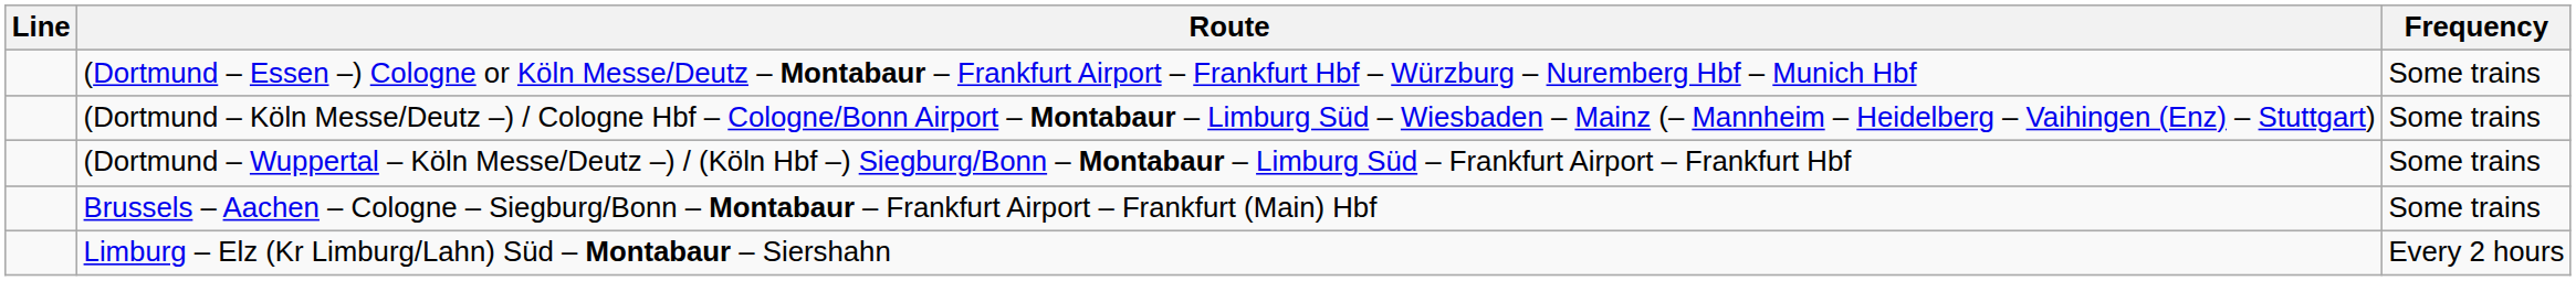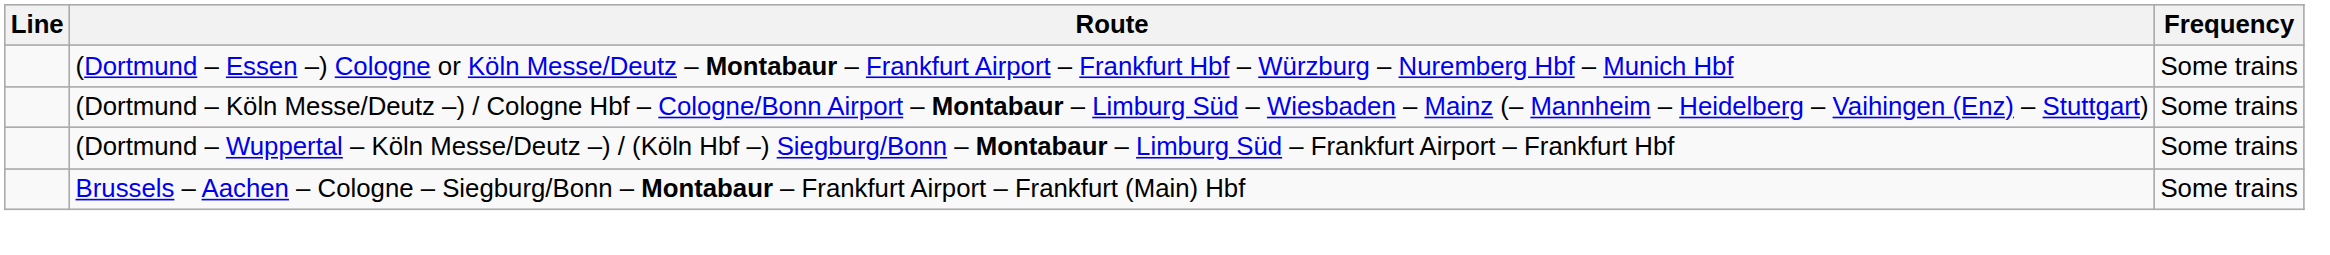 <table class="wikitable">
 <tr>
 <th>Line</th>
 <th>Route</th>
 <th>Frequency</th>
 </tr>
 <tr>
 <td></td>
 <td>(<a href='#'>Dortmund</a> – <a href='#'>Essen</a> –) <a href='#'>Cologne</a> or <a href='#'>Köln Messe/Deutz</a> – <strong>Montabaur</strong> – <a href='#'>Frankfurt Airport</a> – <a href='#'>Frankfurt Hbf</a> – <a href='#'>Würzburg</a> – <a href='#'>Nuremberg Hbf</a> – <a href='#'>Munich Hbf</a></td>
 <td>Some trains</td>
 </tr>
 <tr>
 <td></td>
 <td>(Dortmund – Köln Messe/Deutz –) / Cologne Hbf – <a href='#'>Cologne/Bonn Airport</a> – <strong>Montabaur</strong> – <a href='#'>Limburg Süd</a> – <a href='#'>Wiesbaden</a> – <a href='#'>Mainz</a> (– <a href='#'>Mannheim</a> – <a href='#'>Heidelberg</a> – <a href='#'>Vaihingen (Enz)</a> – <a href='#'>Stuttgart</a>)</td>
 <td>Some trains</td>
 </tr>
 <tr>
 <td></td>
 <td>(Dortmund – <a href='#'>Wuppertal</a> – Köln Messe/Deutz –) / (Köln Hbf –) <a href='#'>Siegburg/Bonn</a> – <strong>Montabaur</strong> – <a href='#'>Limburg Süd</a> – Frankfurt Airport – Frankfurt Hbf</td>
 <td>Some trains</td>
 </tr>
 <tr>
 <td></td>
 <td><a href='#'>Brussels</a> – <a href='#'>Aachen</a> – Cologne – Siegburg/Bonn – <strong>Montabaur</strong> – Frankfurt Airport – Frankfurt (Main) Hbf</td>
 <td>Some trains</td>
 </tr>
-<tr>
-<td></td>
-<td><a href='#'>Limburg</a> – Elz (Kr Limburg/Lahn) Süd – <strong>Montabaur</strong> – Siershahn</td>
-<td>Every 2 hours</td>
-</tr>
 </table>
